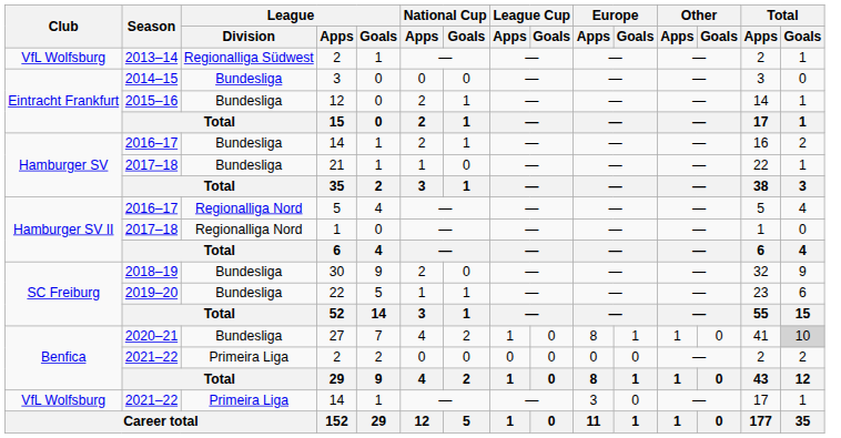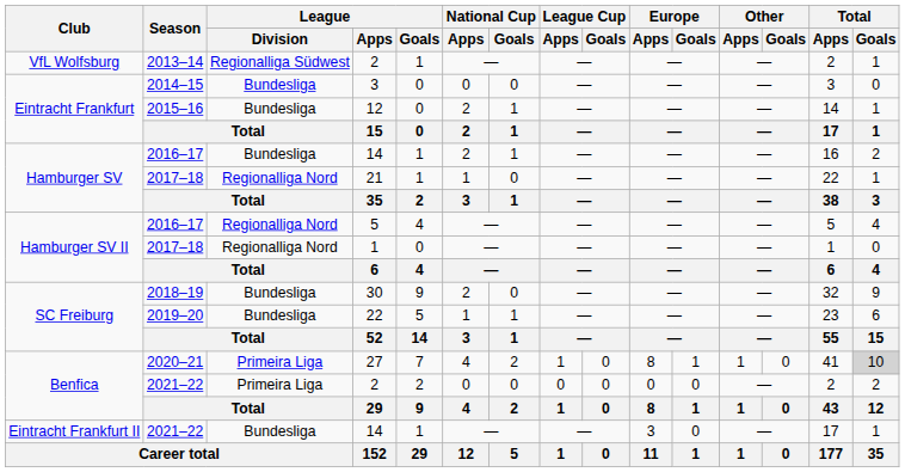 <table class="wikitable" style="text-align:center">
 <tr>
 <th rowspan="2">Club</th>
 <th rowspan="2">Season</th>
 <th colspan="3">League</th>
 <th colspan="2">National Cup</th>
 <th colspan="2">League Cup</th>
 <th colspan="2">Europe</th>
 <th colspan="2">Other</th>
 <th colspan="2">Total</th>
 </tr>
 <tr>
 <th>Division</th>
 <th>Apps</th>
 <th>Goals</th>
 <th>Apps</th>
 <th>Goals</th>
 <th>Apps</th>
 <th>Goals</th>
 <th>Apps</th>
 <th>Goals</th>
 <th>Apps</th>
 <th>Goals</th>
 <th>Apps</th>
 <th>Goals</th>
 </tr>
 <tr>
 <td><a href='#'>VfL Wolfsburg</a></td>
 <td><a href='#'>2013–14</a></td>
 <td><a href='#'>Regionalliga Südwest</a></td>
 <td>2</td>
 <td>1</td>
 <td colspan="2">—</td>
 <td colspan="2">—</td>
 <td colspan="2">—</td>
 <td colspan="2">—</td>
 <td>2</td>
 <td>1</td>
 </tr>
 <tr>
 <td rowspan="3"><a href='#'>Eintracht Frankfurt</a></td>
 <td><a href='#'>2014–15</a></td>
 <td><a href='#'>Bundesliga</a></td>
 <td>3</td>
 <td>0</td>
 <td>0</td>
 <td>0</td>
 <td colspan="2">—</td>
 <td colspan="2">—</td>
 <td colspan="2">—</td>
 <td>3</td>
 <td>0</td>
 </tr>
 <tr>
 <td><a href='#'>2015–16</a></td>
 <td>Bundesliga</td>
 <td>12</td>
 <td>0</td>
 <td>2</td>
 <td>1</td>
 <td colspan="2">—</td>
 <td colspan="2">—</td>
 <td colspan="2">—</td>
 <td>14</td>
 <td>1</td>
 </tr>
 <tr>
 <th colspan="2">Total</th>
 <th>15</th>
 <th>0</th>
 <th>2</th>
 <th>1</th>
 <th colspan="2">—</th>
 <th colspan="2">—</th>
 <th colspan="2">—</th>
 <th>17</th>
 <th>1</th>
 </tr>
 <tr>
 <td rowspan="3"><a href='#'>Hamburger SV</a></td>
 <td><a href='#'>2016–17</a></td>
 <td>Bundesliga</td>
 <td>14</td>
 <td>1</td>
 <td>2</td>
 <td>1</td>
 <td colspan="2">—</td>
 <td colspan="2">—</td>
 <td colspan="2">—</td>
 <td>16</td>
 <td>2</td>
 </tr>
 <tr>
 <td><a href='#'>2017–18</a></td>
-<td>Bundesliga</td>
+<td><a href='#'>Regionalliga Nord</a></td>
 <td>21</td>
 <td>1</td>
 <td>1</td>
 <td>0</td>
 <td colspan="2">—</td>
 <td colspan="2">—</td>
 <td colspan="2">—</td>
 <td>22</td>
 <td>1</td>
 </tr>
 <tr>
 <th colspan="2">Total</th>
 <th>35</th>
 <th>2</th>
 <th>3</th>
 <th>1</th>
 <th colspan="2">—</th>
 <th colspan="2">—</th>
 <th colspan="2">—</th>
 <th>38</th>
 <th>3</th>
 </tr>
 <tr>
 <td rowspan="3"><a href='#'>Hamburger SV II</a></td>
 <td><a href='#'>2016–17</a></td>
 <td><a href='#'>Regionalliga Nord</a></td>
 <td>5</td>
 <td>4</td>
 <td colspan="2">—</td>
 <td colspan="2">—</td>
 <td colspan="2">—</td>
 <td colspan="2">—</td>
 <td>5</td>
 <td>4</td>
 </tr>
 <tr>
 <td><a href='#'>2017–18</a></td>
 <td>Regionalliga Nord</td>
 <td>1</td>
 <td>0</td>
 <td colspan="2">—</td>
 <td colspan="2">—</td>
 <td colspan="2">—</td>
 <td colspan="2">—</td>
 <td>1</td>
 <td>0</td>
 </tr>
 <tr>
 <th colspan="2">Total</th>
 <th>6</th>
 <th>4</th>
 <th colspan="2">—</th>
 <th colspan="2">—</th>
 <th colspan="2">—</th>
 <th colspan="2">—</th>
 <th>6</th>
 <th>4</th>
 </tr>
 <tr>
 <td rowspan="3"><a href='#'>SC Freiburg</a></td>
 <td><a href='#'>2018–19</a></td>
 <td>Bundesliga</td>
 <td>30</td>
 <td>9</td>
 <td>2</td>
 <td>0</td>
 <td colspan="2">—</td>
 <td colspan="2">—</td>
 <td colspan="2">—</td>
 <td>32</td>
 <td>9</td>
 </tr>
 <tr>
 <td><a href='#'>2019–20</a></td>
 <td>Bundesliga</td>
 <td>22</td>
 <td>5</td>
 <td>1</td>
 <td>1</td>
 <td colspan="2">—</td>
 <td colspan="2">—</td>
 <td colspan="2">—</td>
 <td>23</td>
 <td>6</td>
 </tr>
 <tr>
 <th colspan="2">Total</th>
 <th>52</th>
 <th>14</th>
 <th>3</th>
 <th>1</th>
 <th colspan="2">—</th>
 <th colspan="2">—</th>
 <th colspan="2">—</th>
 <th>55</th>
 <th>15</th>
 </tr>
 <tr>
 <td rowspan="3"><a href='#'>Benfica</a></td>
 <td><a href='#'>2020–21</a></td>
-<td>Bundesliga</td>
+<td><a href='#'>Primeira Liga</a></td>
 <td>27</td>
 <td>7</td>
 <td>4</td>
 <td>2</td>
 <td>1</td>
 <td>0</td>
 <td>8</td>
 <td>1</td>
 <td>1</td>
 <td>0</td>
 <td>41</td>
 <td style="background: lightgrey;">10</td>
 </tr>
 <tr>
 <td><a href='#'>2021–22</a></td>
 <td>Primeira Liga</td>
 <td>2</td>
 <td>2</td>
 <td>0</td>
 <td>0</td>
 <td>0</td>
 <td>0</td>
 <td>0</td>
 <td>0</td>
 <td colspan="2">—</td>
 <td>2</td>
 <td>2</td>
 </tr>
 <tr>
 <th colspan="2">Total</th>
 <th>29</th>
 <th>9</th>
 <th>4</th>
 <th>2</th>
 <th>1</th>
 <th>0</th>
 <th>8</th>
 <th>1</th>
 <th>1</th>
 <th>0</th>
 <th>43</th>
 <th>12</th>
 </tr>
 <tr>
-<td><a href='#'>VfL Wolfsburg</a></td>
+<td><a href='#'>Eintracht Frankfurt II</a></td>
 <td><a href='#'>2021–22</a></td>
-<td><a href='#'>Primeira Liga</a></td>
+<td>Bundesliga</td>
 <td>14</td>
 <td>1</td>
 <td colspan="2">—</td>
 <td colspan="2">—</td>
 <td>3</td>
 <td>0</td>
 <td colspan="2">—</td>
 <td>17</td>
 <td>1</td>
 </tr>
 <tr>
 <th colspan="3">Career total</th>
 <th>152</th>
 <th>29</th>
 <th>12</th>
 <th>5</th>
 <th>1</th>
 <th>0</th>
 <th>11</th>
 <th>1</th>
 <th>1</th>
 <th>0</th>
 <th>177</th>
 <th>35</th>
 </tr>
 </table>
